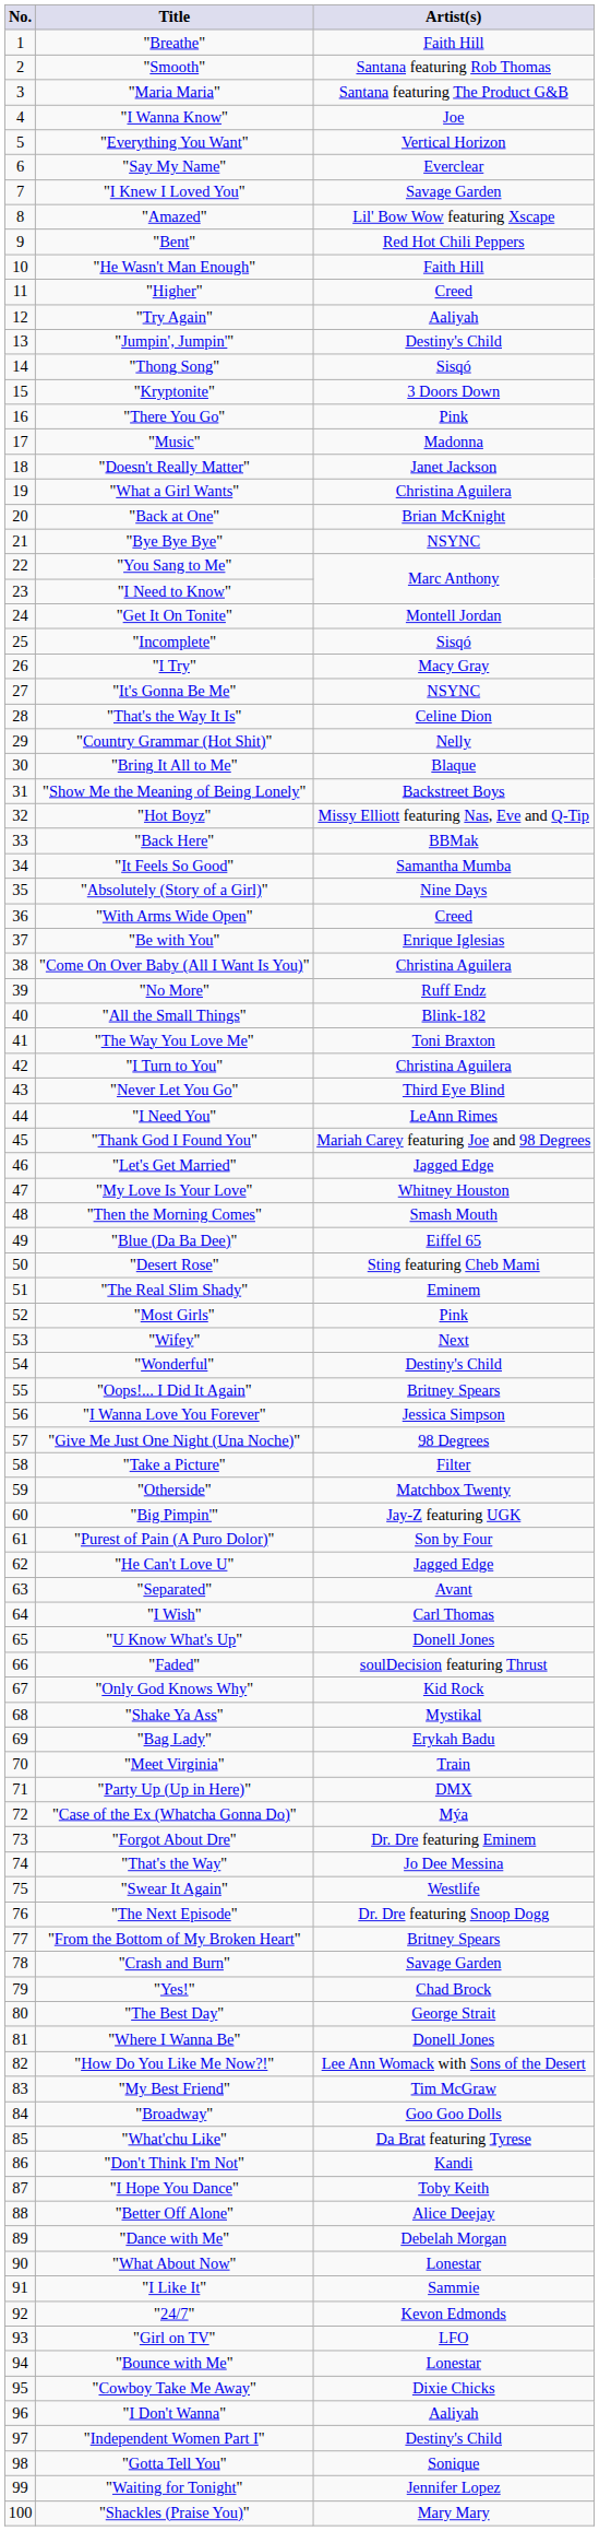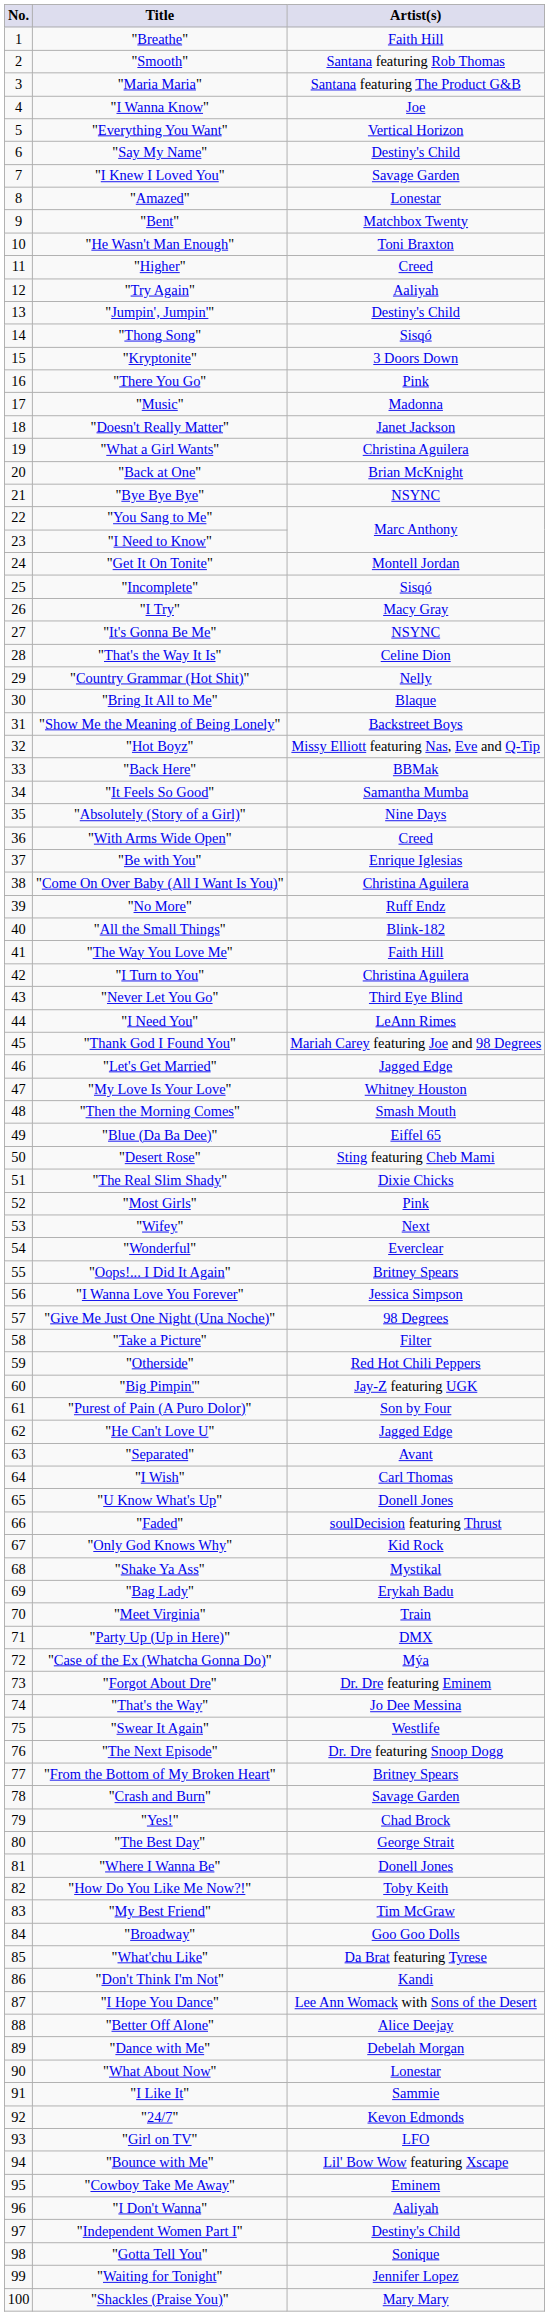 <table class="wikitable sortable" style="text-align: center">
 <tr>
 <th scope="col" style="background:#dde;">No.</th>
 <th scope="col" style="background:#dde;">Title</th>
 <th scope="col" style="background:#dde;">Artist(s)</th>
 </tr>
 <tr>
 <td>1</td>
 <td>"<a href='#'>Breathe</a>"</td>
 <td><a href='#'>Faith Hill</a></td>
 </tr>
 <tr>
 <td>2</td>
 <td>"<a href='#'>Smooth</a>"</td>
 <td><a href='#'>Santana</a> featuring <a href='#'>Rob Thomas</a></td>
 </tr>
 <tr>
 <td>3</td>
 <td>"<a href='#'>Maria Maria</a>"</td>
 <td><a href='#'>Santana</a> featuring <a href='#'>The Product G&B</a></td>
 </tr>
 <tr>
 <td>4</td>
 <td>"<a href='#'>I Wanna Know</a>"</td>
 <td><a href='#'>Joe</a></td>
 </tr>
 <tr>
 <td>5</td>
 <td>"<a href='#'>Everything You Want</a>"</td>
 <td><a href='#'>Vertical Horizon</a></td>
 </tr>
 <tr>
 <td>6</td>
 <td>"<a href='#'>Say My Name</a>"</td>
-<td><a href='#'>Everclear</a></td>
+<td><a href='#'>Destiny's Child</a></td>
 </tr>
 <tr>
 <td>7</td>
 <td>"<a href='#'>I Knew I Loved You</a>"</td>
 <td><a href='#'>Savage Garden</a></td>
 </tr>
 <tr>
 <td>8</td>
 <td>"<a href='#'>Amazed</a>"</td>
-<td><a href='#'>Lil' Bow Wow</a> featuring <a href='#'>Xscape</a></td>
+<td><a href='#'>Lonestar</a></td>
 </tr>
 <tr>
 <td>9</td>
 <td>"<a href='#'>Bent</a>"</td>
-<td><a href='#'>Red Hot Chili Peppers</a></td>
+<td><a href='#'>Matchbox Twenty</a></td>
 </tr>
 <tr>
 <td>10</td>
 <td>"<a href='#'>He Wasn't Man Enough</a>"</td>
-<td><a href='#'>Faith Hill</a></td>
+<td><a href='#'>Toni Braxton</a></td>
 </tr>
 <tr>
 <td>11</td>
 <td>"<a href='#'>Higher</a>"</td>
 <td><a href='#'>Creed</a></td>
 </tr>
 <tr>
 <td>12</td>
 <td>"<a href='#'>Try Again</a>"</td>
 <td><a href='#'>Aaliyah</a></td>
 </tr>
 <tr>
 <td>13</td>
 <td>"<a href='#'>Jumpin', Jumpin'</a>"</td>
 <td><a href='#'>Destiny's Child</a></td>
 </tr>
 <tr>
 <td>14</td>
 <td>"<a href='#'>Thong Song</a>"</td>
 <td><a href='#'>Sisqó</a></td>
 </tr>
 <tr>
 <td>15</td>
 <td>"<a href='#'>Kryptonite</a>"</td>
 <td><a href='#'>3 Doors Down</a></td>
 </tr>
 <tr>
 <td>16</td>
 <td>"<a href='#'>There You Go</a>"</td>
 <td><a href='#'>Pink</a></td>
 </tr>
 <tr>
 <td>17</td>
 <td>"<a href='#'>Music</a>"</td>
 <td><a href='#'>Madonna</a></td>
 </tr>
 <tr>
 <td>18</td>
 <td>"<a href='#'>Doesn't Really Matter</a>"</td>
 <td><a href='#'>Janet Jackson</a></td>
 </tr>
 <tr>
 <td>19</td>
 <td>"<a href='#'>What a Girl Wants</a>"</td>
 <td><a href='#'>Christina Aguilera</a></td>
 </tr>
 <tr>
 <td>20</td>
 <td>"<a href='#'>Back at One</a>"</td>
 <td><a href='#'>Brian McKnight</a></td>
 </tr>
 <tr>
 <td>21</td>
 <td>"<a href='#'>Bye Bye Bye</a>"</td>
 <td><a href='#'>NSYNC</a></td>
 </tr>
 <tr>
 <td>22</td>
 <td>"<a href='#'>You Sang to Me</a>"</td>
 <td rowspan="2"><a href='#'>Marc Anthony</a></td>
 </tr>
 <tr>
 <td>23</td>
 <td>"<a href='#'>I Need to Know</a>"</td>
 </tr>
 <tr>
 <td>24</td>
 <td>"<a href='#'>Get It On Tonite</a>"</td>
 <td><a href='#'>Montell Jordan</a></td>
 </tr>
 <tr>
 <td>25</td>
 <td>"<a href='#'>Incomplete</a>"</td>
 <td><a href='#'>Sisqó</a></td>
 </tr>
 <tr>
 <td>26</td>
 <td>"<a href='#'>I Try</a>"</td>
 <td><a href='#'>Macy Gray</a></td>
 </tr>
 <tr>
 <td>27</td>
 <td>"<a href='#'>It's Gonna Be Me</a>"</td>
 <td><a href='#'>NSYNC</a></td>
 </tr>
 <tr>
 <td>28</td>
 <td>"<a href='#'>That's the Way It Is</a>"</td>
 <td><a href='#'>Celine Dion</a></td>
 </tr>
 <tr>
 <td>29</td>
 <td>"<a href='#'>Country Grammar (Hot Shit)</a>"</td>
 <td><a href='#'>Nelly</a></td>
 </tr>
 <tr>
 <td>30</td>
 <td>"<a href='#'>Bring It All to Me</a>"</td>
 <td><a href='#'>Blaque</a></td>
 </tr>
 <tr>
 <td>31</td>
 <td>"<a href='#'>Show Me the Meaning of Being Lonely</a>"</td>
 <td><a href='#'>Backstreet Boys</a></td>
 </tr>
 <tr>
 <td>32</td>
 <td>"<a href='#'>Hot Boyz</a>"</td>
 <td><a href='#'>Missy Elliott</a> featuring <a href='#'>Nas</a>, <a href='#'>Eve</a> and <a href='#'>Q-Tip</a></td>
 </tr>
 <tr>
 <td>33</td>
 <td>"<a href='#'>Back Here</a>"</td>
 <td><a href='#'>BBMak</a></td>
 </tr>
 <tr>
 <td>34</td>
 <td>"<a href='#'>It Feels So Good</a>"</td>
 <td><a href='#'>Samantha Mumba</a></td>
 </tr>
 <tr>
 <td>35</td>
 <td>"<a href='#'>Absolutely (Story of a Girl)</a>"</td>
 <td><a href='#'>Nine Days</a></td>
 </tr>
 <tr>
 <td>36</td>
 <td>"<a href='#'>With Arms Wide Open</a>"</td>
 <td><a href='#'>Creed</a></td>
 </tr>
 <tr>
 <td>37</td>
 <td>"<a href='#'>Be with You</a>"</td>
 <td><a href='#'>Enrique Iglesias</a></td>
 </tr>
 <tr>
 <td>38</td>
 <td>"<a href='#'>Come On Over Baby (All I Want Is You)</a>"</td>
 <td><a href='#'>Christina Aguilera</a></td>
 </tr>
 <tr>
 <td>39</td>
 <td>"<a href='#'>No More</a>"</td>
 <td><a href='#'>Ruff Endz</a></td>
 </tr>
 <tr>
 <td>40</td>
 <td>"<a href='#'>All the Small Things</a>"</td>
 <td><a href='#'>Blink-182</a></td>
 </tr>
 <tr>
 <td>41</td>
 <td>"<a href='#'>The Way You Love Me</a>"</td>
-<td><a href='#'>Toni Braxton</a></td>
+<td><a href='#'>Faith Hill</a></td>
 </tr>
 <tr>
 <td>42</td>
 <td>"<a href='#'>I Turn to You</a>"</td>
 <td><a href='#'>Christina Aguilera</a></td>
 </tr>
 <tr>
 <td>43</td>
 <td>"<a href='#'>Never Let You Go</a>"</td>
 <td><a href='#'>Third Eye Blind</a></td>
 </tr>
 <tr>
 <td>44</td>
 <td>"<a href='#'>I Need You</a>"</td>
 <td><a href='#'>LeAnn Rimes</a></td>
 </tr>
 <tr>
 <td>45</td>
 <td>"<a href='#'>Thank God I Found You</a>"</td>
 <td><a href='#'>Mariah Carey</a> featuring <a href='#'>Joe</a> and <a href='#'>98 Degrees</a></td>
 </tr>
 <tr>
 <td>46</td>
 <td>"<a href='#'>Let's Get Married</a>"</td>
 <td><a href='#'>Jagged Edge</a></td>
 </tr>
 <tr>
 <td>47</td>
 <td>"<a href='#'>My Love Is Your Love</a>"</td>
 <td><a href='#'>Whitney Houston</a></td>
 </tr>
 <tr>
 <td>48</td>
 <td>"<a href='#'>Then the Morning Comes</a>"</td>
 <td><a href='#'>Smash Mouth</a></td>
 </tr>
 <tr>
 <td>49</td>
 <td>"<a href='#'>Blue (Da Ba Dee)</a>"</td>
 <td><a href='#'>Eiffel 65</a></td>
 </tr>
 <tr>
 <td>50</td>
 <td>"<a href='#'>Desert Rose</a>"</td>
 <td><a href='#'>Sting</a> featuring <a href='#'>Cheb Mami</a></td>
 </tr>
 <tr>
 <td>51</td>
 <td>"<a href='#'>The Real Slim Shady</a>"</td>
-<td><a href='#'>Eminem</a></td>
+<td><a href='#'>Dixie Chicks</a></td>
 </tr>
 <tr>
 <td>52</td>
 <td>"<a href='#'>Most Girls</a>"</td>
 <td><a href='#'>Pink</a></td>
 </tr>
 <tr>
 <td>53</td>
 <td>"<a href='#'>Wifey</a>"</td>
 <td><a href='#'>Next</a></td>
 </tr>
 <tr>
 <td>54</td>
 <td>"<a href='#'>Wonderful</a>"</td>
-<td><a href='#'>Destiny's Child</a></td>
+<td><a href='#'>Everclear</a></td>
 </tr>
 <tr>
 <td>55</td>
 <td>"<a href='#'>Oops!... I Did It Again</a>"</td>
 <td><a href='#'>Britney Spears</a></td>
 </tr>
 <tr>
 <td>56</td>
 <td>"<a href='#'>I Wanna Love You Forever</a>"</td>
 <td><a href='#'>Jessica Simpson</a></td>
 </tr>
 <tr>
 <td>57</td>
 <td>"<a href='#'>Give Me Just One Night (Una Noche)</a>"</td>
 <td><a href='#'>98 Degrees</a></td>
 </tr>
 <tr>
 <td>58</td>
 <td>"<a href='#'>Take a Picture</a>"</td>
 <td><a href='#'>Filter</a></td>
 </tr>
 <tr>
 <td>59</td>
 <td>"<a href='#'>Otherside</a>"</td>
-<td><a href='#'>Matchbox Twenty</a></td>
+<td><a href='#'>Red Hot Chili Peppers</a></td>
 </tr>
 <tr>
 <td>60</td>
 <td>"<a href='#'>Big Pimpin'</a>"</td>
 <td><a href='#'>Jay-Z</a> featuring <a href='#'>UGK</a></td>
 </tr>
 <tr>
 <td>61</td>
 <td>"<a href='#'>Purest of Pain (A Puro Dolor)</a>"</td>
 <td><a href='#'>Son by Four</a></td>
 </tr>
 <tr>
 <td>62</td>
 <td>"<a href='#'>He Can't Love U</a>"</td>
 <td><a href='#'>Jagged Edge</a></td>
 </tr>
 <tr>
 <td>63</td>
 <td>"<a href='#'>Separated</a>"</td>
 <td><a href='#'>Avant</a></td>
 </tr>
 <tr>
 <td>64</td>
 <td>"<a href='#'>I Wish</a>"</td>
 <td><a href='#'>Carl Thomas</a></td>
 </tr>
 <tr>
 <td>65</td>
 <td>"<a href='#'>U Know What's Up</a>"</td>
 <td><a href='#'>Donell Jones</a></td>
 </tr>
 <tr>
 <td>66</td>
 <td>"<a href='#'>Faded</a>"</td>
 <td><a href='#'>soulDecision</a> featuring <a href='#'>Thrust</a></td>
 </tr>
 <tr>
 <td>67</td>
 <td>"<a href='#'>Only God Knows Why</a>"</td>
 <td><a href='#'>Kid Rock</a></td>
 </tr>
 <tr>
 <td>68</td>
 <td>"<a href='#'>Shake Ya Ass</a>"</td>
 <td><a href='#'>Mystikal</a></td>
 </tr>
 <tr>
 <td>69</td>
 <td>"<a href='#'>Bag Lady</a>"</td>
 <td><a href='#'>Erykah Badu</a></td>
 </tr>
 <tr>
 <td>70</td>
 <td>"<a href='#'>Meet Virginia</a>"</td>
 <td><a href='#'>Train</a></td>
 </tr>
 <tr>
 <td>71</td>
 <td>"<a href='#'>Party Up (Up in Here)</a>"</td>
 <td><a href='#'>DMX</a></td>
 </tr>
 <tr>
 <td>72</td>
 <td>"<a href='#'>Case of the Ex (Whatcha Gonna Do)</a>"</td>
 <td><a href='#'>Mýa</a></td>
 </tr>
 <tr>
 <td>73</td>
 <td>"<a href='#'>Forgot About Dre</a>"</td>
 <td><a href='#'>Dr. Dre</a> featuring <a href='#'>Eminem</a></td>
 </tr>
 <tr>
 <td>74</td>
 <td>"<a href='#'>That's the Way</a>"</td>
 <td><a href='#'>Jo Dee Messina</a></td>
 </tr>
 <tr>
 <td>75</td>
 <td>"<a href='#'>Swear It Again</a>"</td>
 <td><a href='#'>Westlife</a></td>
 </tr>
 <tr>
 <td>76</td>
 <td>"<a href='#'>The Next Episode</a>"</td>
 <td><a href='#'>Dr. Dre</a> featuring <a href='#'>Snoop Dogg</a></td>
 </tr>
 <tr>
 <td>77</td>
 <td>"<a href='#'>From the Bottom of My Broken Heart</a>"</td>
 <td><a href='#'>Britney Spears</a></td>
 </tr>
 <tr>
 <td>78</td>
 <td>"<a href='#'>Crash and Burn</a>"</td>
 <td><a href='#'>Savage Garden</a></td>
 </tr>
 <tr>
 <td>79</td>
 <td>"<a href='#'>Yes!</a>"</td>
 <td><a href='#'>Chad Brock</a></td>
 </tr>
 <tr>
 <td>80</td>
 <td>"<a href='#'>The Best Day</a>"</td>
 <td><a href='#'>George Strait</a></td>
 </tr>
 <tr>
 <td>81</td>
 <td>"<a href='#'>Where I Wanna Be</a>"</td>
 <td><a href='#'>Donell Jones</a></td>
 </tr>
 <tr>
 <td>82</td>
 <td>"<a href='#'>How Do You Like Me Now?!</a>"</td>
-<td><a href='#'>Lee Ann Womack</a> with <a href='#'>Sons of the Desert</a></td>
+<td><a href='#'>Toby Keith</a></td>
 </tr>
 <tr>
 <td>83</td>
 <td>"<a href='#'>My Best Friend</a>"</td>
 <td><a href='#'>Tim McGraw</a></td>
 </tr>
 <tr>
 <td>84</td>
 <td>"<a href='#'>Broadway</a>"</td>
 <td><a href='#'>Goo Goo Dolls</a></td>
 </tr>
 <tr>
 <td>85</td>
 <td>"<a href='#'>What'chu Like</a>"</td>
 <td><a href='#'>Da Brat</a> featuring <a href='#'>Tyrese</a></td>
 </tr>
 <tr>
 <td>86</td>
 <td>"<a href='#'>Don't Think I'm Not</a>"</td>
 <td><a href='#'>Kandi</a></td>
 </tr>
 <tr>
 <td>87</td>
 <td>"<a href='#'>I Hope You Dance</a>"</td>
-<td><a href='#'>Toby Keith</a></td>
+<td><a href='#'>Lee Ann Womack</a> with <a href='#'>Sons of the Desert</a></td>
 </tr>
 <tr>
 <td>88</td>
 <td>"<a href='#'>Better Off Alone</a>"</td>
 <td><a href='#'>Alice Deejay</a></td>
 </tr>
 <tr>
 <td>89</td>
 <td>"<a href='#'>Dance with Me</a>"</td>
 <td><a href='#'>Debelah Morgan</a></td>
 </tr>
 <tr>
 <td>90</td>
 <td>"<a href='#'>What About Now</a>"</td>
 <td><a href='#'>Lonestar</a></td>
 </tr>
 <tr>
 <td>91</td>
 <td>"<a href='#'>I Like It</a>"</td>
 <td><a href='#'>Sammie</a></td>
 </tr>
 <tr>
 <td>92</td>
 <td>"<a href='#'>24/7</a>"</td>
 <td><a href='#'>Kevon Edmonds</a></td>
 </tr>
 <tr>
 <td>93</td>
 <td>"<a href='#'>Girl on TV</a>"</td>
 <td><a href='#'>LFO</a></td>
 </tr>
 <tr>
 <td>94</td>
 <td>"<a href='#'>Bounce with Me</a>"</td>
-<td><a href='#'>Lonestar</a></td>
+<td><a href='#'>Lil' Bow Wow</a> featuring <a href='#'>Xscape</a></td>
 </tr>
 <tr>
 <td>95</td>
 <td>"<a href='#'>Cowboy Take Me Away</a>"</td>
-<td><a href='#'>Dixie Chicks</a></td>
+<td><a href='#'>Eminem</a></td>
 </tr>
 <tr>
 <td>96</td>
 <td>"<a href='#'>I Don't Wanna</a>"</td>
 <td><a href='#'>Aaliyah</a></td>
 </tr>
 <tr>
 <td>97</td>
 <td>"<a href='#'>Independent Women Part I</a>"</td>
 <td><a href='#'>Destiny's Child</a></td>
 </tr>
 <tr>
 <td>98</td>
 <td>"<a href='#'>Gotta Tell You</a>"</td>
 <td><a href='#'>Sonique</a></td>
 </tr>
 <tr>
 <td>99</td>
 <td>"<a href='#'>Waiting for Tonight</a>"</td>
 <td><a href='#'>Jennifer Lopez</a></td>
 </tr>
 <tr>
 <td>100</td>
 <td>"<a href='#'>Shackles (Praise You)</a>"</td>
 <td><a href='#'>Mary Mary</a></td>
 </tr>
 </table>
